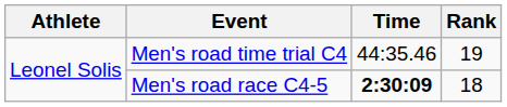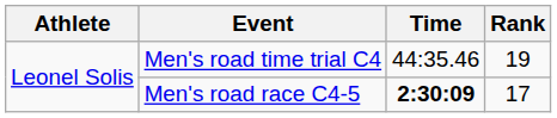 <table class=wikitable style="font-size:90%">
 <tr>
 <th>Athlete</th>
 <th>Event</th>
 <th>Time</th>
 <th>Rank</th>
 </tr>
 <tr align=center>
 <td align=left rowspan=2><a href='#'>Leonel Solis</a></td>
 <td align=left><a href='#'>Men's road time trial C4</a></td>
 <td>44:35.46</td>
 <td>19</td>
 </tr>
 <tr align=center>
 <td align=left><a href='#'>Men's road race C4-5</a></td>
 <td><strong>2:30:09</strong></td>
-<td>18</td>
+<td>17</td>
 </tr>
 </table>
